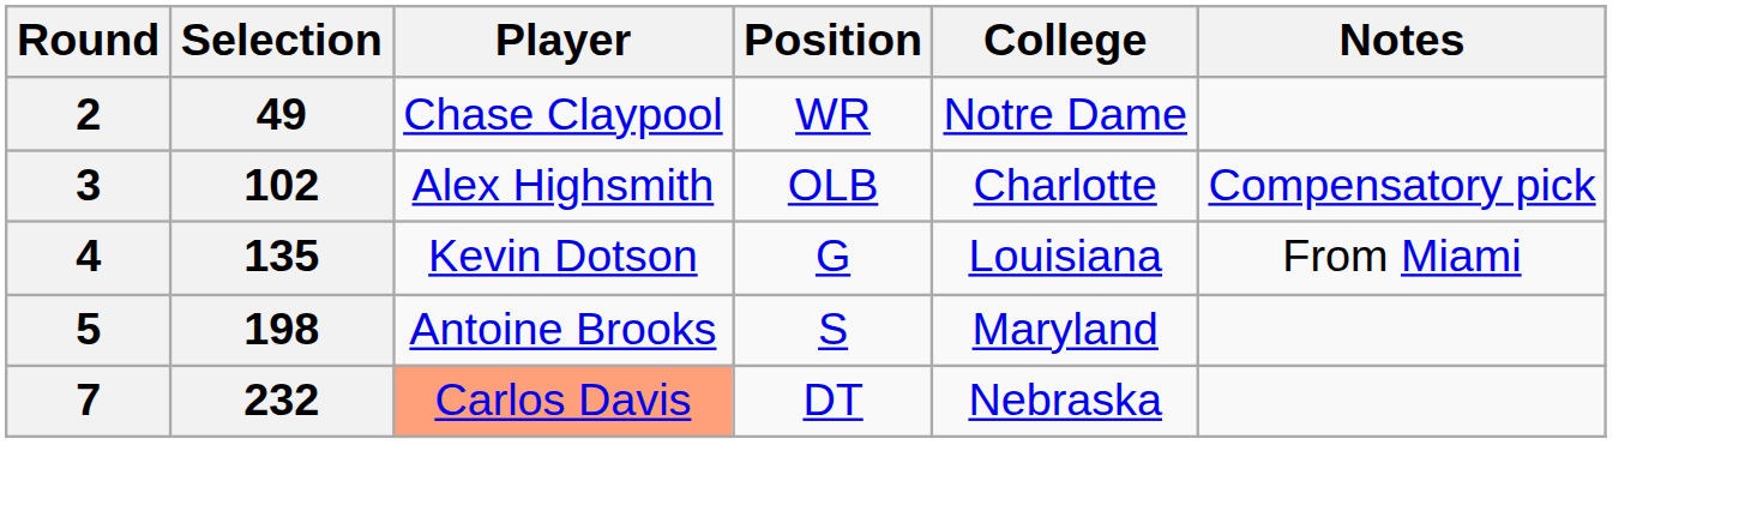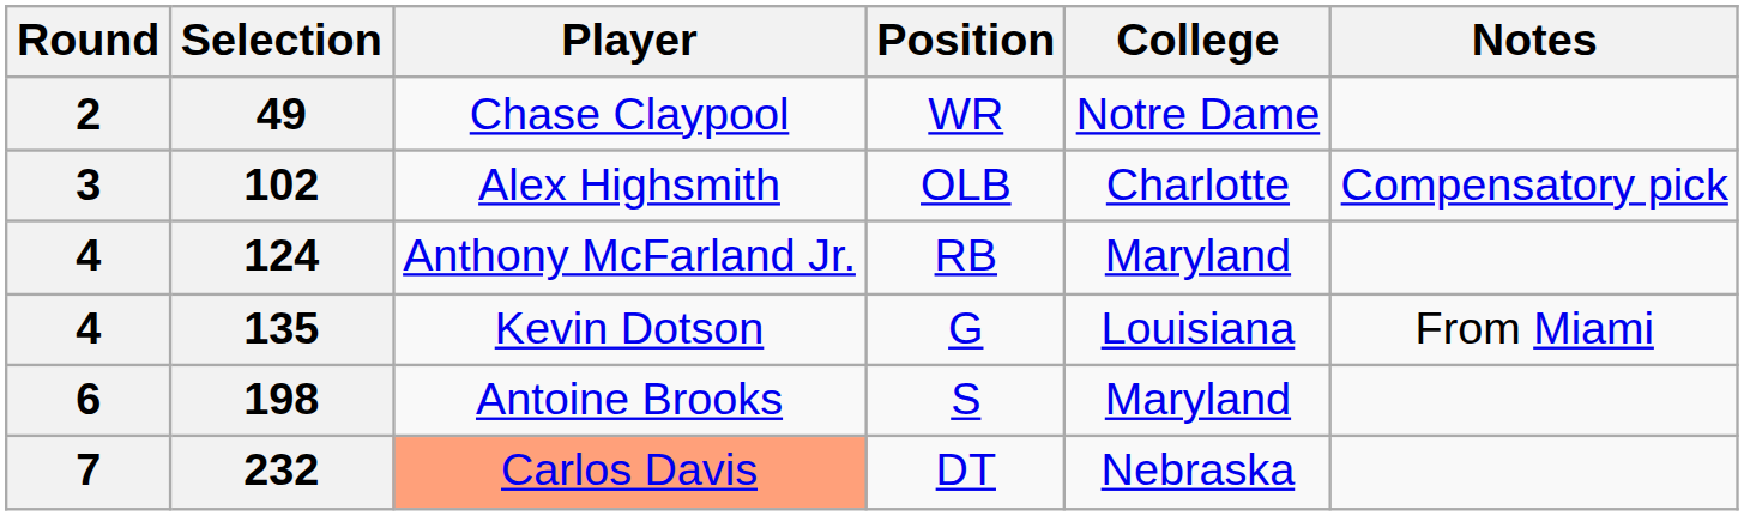 <table class="wikitable" style="text-align:center">
 <tr>
 <th>Round</th>
 <th>Selection</th>
 <th>Player</th>
 <th>Position</th>
 <th>College</th>
 <th>Notes</th>
 </tr>
 <tr>
 <th>2</th>
 <th>49</th>
 <td><a href='#'>Chase Claypool</a></td>
 <td><a href='#'>WR</a></td>
 <td><a href='#'>Notre Dame</a></td>
 <td></td>
 </tr>
 <tr>
 <th>3</th>
 <th>102</th>
 <td><a href='#'>Alex Highsmith</a></td>
 <td><a href='#'>OLB</a></td>
 <td><a href='#'>Charlotte</a></td>
 <td><a href='#'>Compensatory pick</a></td>
 </tr>
 <tr>
 <th>4</th>
+<th>124</th>
+<td><a href='#'>Anthony McFarland Jr.</a></td>
+<td><a href='#'>RB</a></td>
+<td><a href='#'>Maryland</a></td>
+<td></td>
+</tr>
+<tr>
+<th>4</th>
 <th>135</th>
 <td><a href='#'>Kevin Dotson</a></td>
 <td><a href='#'>G</a></td>
 <td><a href='#'>Louisiana</a></td>
 <td>From <a href='#'>Miami</a></td>
 </tr>
 <tr>
-<th>5</th>
+<th>6</th>
 <th>198</th>
 <td><a href='#'>Antoine Brooks</a></td>
 <td><a href='#'>S</a></td>
 <td><a href='#'>Maryland</a></td>
 <td></td>
 </tr>
 <tr>
 <th>7</th>
 <th>232</th>
 <td style="background: lightsalmon;"><a href='#'>Carlos Davis</a></td>
 <td><a href='#'>DT</a></td>
 <td><a href='#'>Nebraska</a></td>
 <td></td>
 </tr>
 </table>
